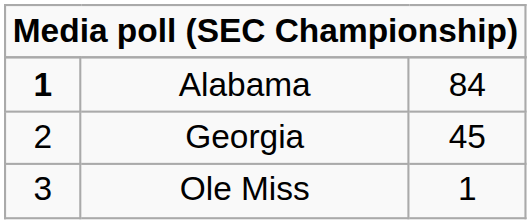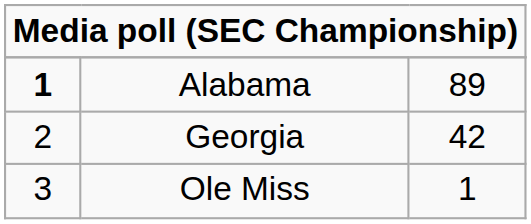 <table class="wikitable">
 <tr align="center">
 <td align="center" Colspan="3"><strong>Media poll (SEC Championship)</strong></td>
 </tr>
 <tr align="center">
 </tr>
 <tr align="center">
 <td><strong>1</strong></td>
 <td>Alabama</td>
-<td>84</td>
+<td>89</td>
 </tr>
 <tr align="center">
 <td>2</td>
 <td>Georgia</td>
-<td>45</td>
+<td>42</td>
 </tr>
 <tr align="center">
 <td>3</td>
 <td>Ole Miss</td>
 <td>1</td>
 </tr>
 </table>
